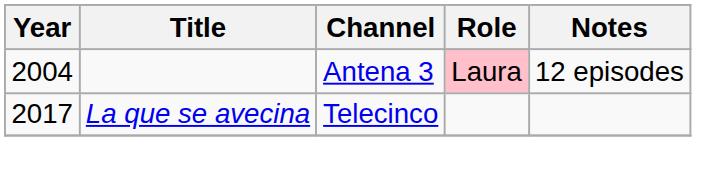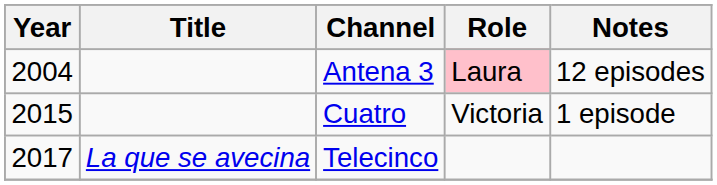 <table class="wikitable" style="font-size: 90%;">
 <tr>
 <th>Year</th>
 <th>Title</th>
 <th>Channel</th>
 <th>Role</th>
 <th>Notes</th>
 </tr>
 <tr>
 <td>2004</td>
 <td><em></em></td>
 <td><a href='#'>Antena 3</a></td>
 <td style="background: pink;">Laura</td>
 <td>12 episodes</td>
 </tr>
 <tr>
+<td>2015</td>
+<td><em></em></td>
+<td><a href='#'>Cuatro</a></td>
+<td>Victoria</td>
+<td>1 episode</td>
+</tr>
+<tr>
 <td>2017</td>
 <td><em><a href='#'>La que se avecina</a></em></td>
 <td><a href='#'>Telecinco</a></td>
 <td></td>
 <td></td>
 </tr>
 <tr>
 </tr>
 </table>
